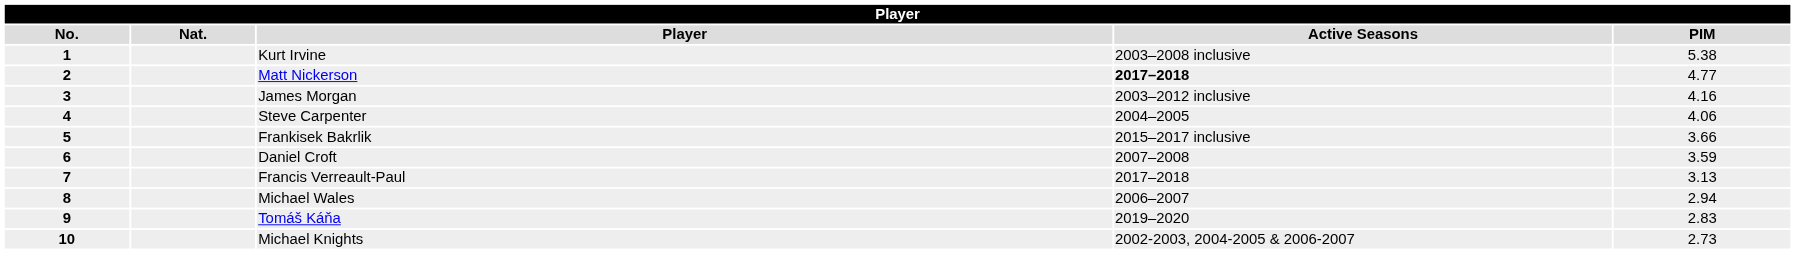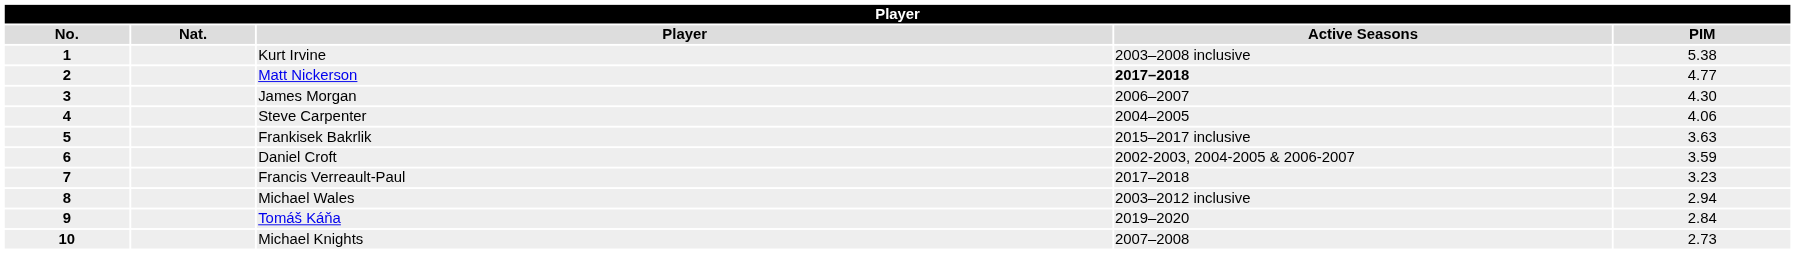 <table class="toccolours"  style="width:97%; clear:both; margin:1.5em auto; text-align:center;">
 <tr>
 <th colspan="11" style="background:#000000; color:#FFFFFF;">Player</th>
 </tr>
 <tr style="background:#ddd;">
 <th width=7%>No.</th>
 <th width=7%>Nat.</th>
 <th !width=30%>Player</th>
 <th width=28%>Active Seasons</th>
 <th widith=28%>PIM</th>
 </tr>
 <tr style="background:#eee;">
 <td><strong>1</strong></td>
 <td></td>
 <td align="left">Kurt Irvine</td>
 <td align=left>2003–2008 inclusive</td>
 <td>5.38</td>
 </tr>
 <tr style="background:#eee;">
 <td><strong>2</strong></td>
 <td></td>
 <td align=left><a href='#'>Matt Nickerson</a></td>
 <td align=left><strong>2017–2018</strong></td>
 <td>4.77</td>
 </tr>
 <tr style="background:#eee;">
 <td><strong>3</strong></td>
 <td></td>
 <td align=left>James Morgan</td>
-<td align=left>2003–2012 inclusive</td>
-<td>4.16</td>
+<td align=left>2006–2007</td>
+<td>4.30</td>
 </tr>
 <tr style="background:#eee;">
 <td><strong>4</strong></td>
 <td></td>
 <td align=left>Steve Carpenter</td>
 <td align=left>2004–2005</td>
 <td>4.06</td>
 </tr>
 <tr style="background:#eee;">
 <td><strong>5</strong></td>
 <td></td>
 <td align=left>Frankisek Bakrlik</td>
 <td align=left>2015–2017 inclusive</td>
-<td>3.66</td>
+<td>3.63</td>
 </tr>
 <tr style="background:#eee;">
 <td><strong>6</strong></td>
 <td></td>
 <td align=left>Daniel Croft</td>
-<td align=left>2007–2008</td>
+<td align=left>2002-2003, 2004-2005 & 2006-2007</td>
 <td>3.59</td>
 </tr>
 <tr style="background:#eee;">
 <td><strong>7</strong></td>
 <td></td>
 <td align=left>Francis Verreault-Paul</td>
 <td align=left>2017–2018</td>
-<td>3.13</td>
+<td>3.23</td>
 </tr>
 <tr style="background:#eee;">
 <td><strong>8</strong></td>
 <td></td>
 <td align=left>Michael Wales</td>
-<td align=left>2006–2007</td>
+<td align=left>2003–2012 inclusive</td>
 <td>2.94</td>
 </tr>
 <tr style="background:#eee;">
 <td><strong>9</strong></td>
 <td></td>
 <td align=left><a href='#'>Tomáš Káňa</a></td>
 <td align=left>2019–2020</td>
-<td>2.83</td>
+<td>2.84</td>
 </tr>
 <tr style="background:#eee;">
 <td><strong>10</strong></td>
 <td></td>
 <td align=left>Michael Knights</td>
-<td align=left>2002-2003, 2004-2005 & 2006-2007</td>
+<td align=left>2007–2008</td>
 <td>2.73</td>
 </tr>
 </table>
